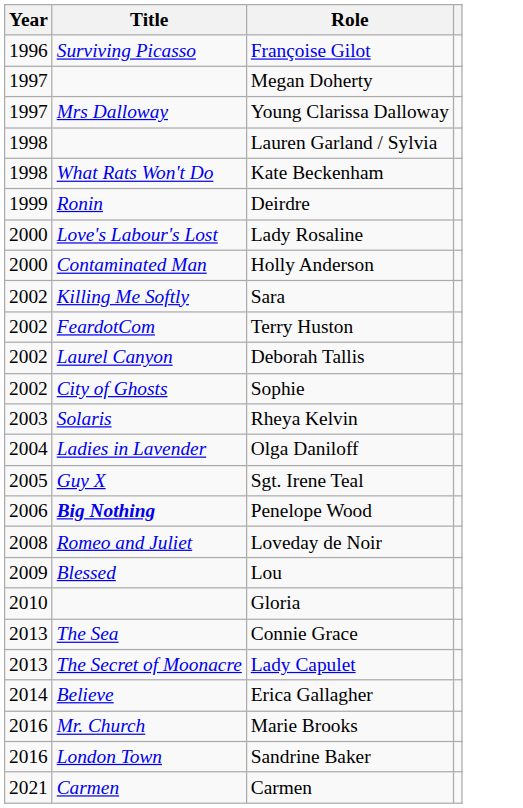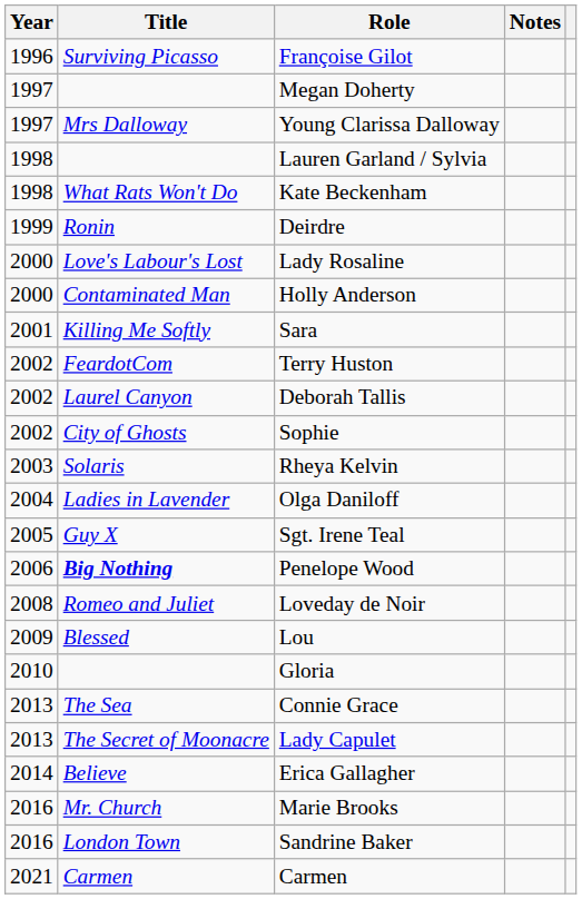 <table class="wikitable plainrowheaders sortable">
 <tr>
 <th scope="col">Year</th>
 <th scope="col">Title</th>
 <th scope="col">Role</th>
+<th scope="col" class="unsortable">Notes</th>
 <th scope="col" class="unsortable"></th>
 </tr>
 <tr>
 <td>1996</td>
 <td><em><a href='#'>Surviving Picasso</a></em></td>
 <td><a href='#'>Françoise Gilot</a></td>
+<td></td>
 <td style="text-align: center;"></td>
 </tr>
 <tr>
 <td>1997</td>
 <td><em></em></td>
 <td>Megan Doherty</td>
+<td></td>
 <td style="text-align: center;"></td>
 </tr>
 <tr>
 <td>1997</td>
 <td><em><a href='#'>Mrs Dalloway</a></em></td>
 <td>Young Clarissa Dalloway</td>
+<td></td>
 <td style="text-align: center;"></td>
 </tr>
 <tr>
 <td>1998</td>
 <td><em></em></td>
 <td>Lauren Garland / Sylvia</td>
+<td></td>
 <td style="text-align: center;"></td>
 </tr>
 <tr>
 <td>1998</td>
 <td><em><a href='#'>What Rats Won't Do</a></em></td>
 <td>Kate Beckenham</td>
+<td></td>
 <td style="text-align: center;"></td>
 </tr>
 <tr>
 <td>1999</td>
 <td><em><a href='#'>Ronin</a></em></td>
 <td>Deirdre</td>
+<td></td>
 <td style="text-align: center;"></td>
 </tr>
 <tr>
 <td>2000</td>
 <td><em><a href='#'>Love's Labour's Lost</a></em></td>
 <td>Lady Rosaline</td>
+<td></td>
 <td style="text-align: center;"></td>
 </tr>
 <tr>
 <td>2000</td>
 <td><em><a href='#'>Contaminated Man</a></em></td>
 <td>Holly Anderson</td>
+<td></td>
 <td style="text-align: center;"></td>
 </tr>
 <tr>
-<td>2002</td>
+<td>2001</td>
 <td><em><a href='#'>Killing Me Softly</a></em></td>
 <td>Sara</td>
+<td></td>
 <td style="text-align: center;"></td>
 </tr>
 <tr>
 <td>2002</td>
 <td><em><a href='#'>FeardotCom</a></em></td>
 <td>Terry Huston</td>
+<td></td>
 <td style="text-align: center;"></td>
 </tr>
 <tr>
 <td>2002</td>
 <td><em><a href='#'>Laurel Canyon</a></em></td>
 <td>Deborah Tallis</td>
+<td></td>
 <td style="text-align: center;"></td>
 </tr>
 <tr>
 <td>2002</td>
 <td><em><a href='#'>City of Ghosts</a></em></td>
 <td>Sophie</td>
+<td></td>
 <td style="text-align: center;"></td>
 </tr>
 <tr>
 <td>2003</td>
 <td><em><a href='#'>Solaris</a></em></td>
 <td>Rheya Kelvin</td>
+<td></td>
 <td style="text-align: center;"></td>
 </tr>
 <tr>
 <td>2004</td>
 <td><em><a href='#'>Ladies in Lavender</a></em></td>
 <td>Olga Daniloff</td>
+<td></td>
 <td style="text-align: center;"></td>
 </tr>
 <tr>
 <td>2005</td>
 <td><em><a href='#'>Guy X</a></em></td>
 <td>Sgt. Irene Teal</td>
+<td></td>
 <td style="text-align: center;"></td>
 </tr>
 <tr>
 <td>2006</td>
 <td><strong><em><a href='#'>Big Nothing</a></em></strong></td>
 <td>Penelope Wood</td>
+<td></td>
 <td style="text-align: center;"></td>
 </tr>
 <tr>
 <td>2008</td>
 <td><em><a href='#'>Romeo and Juliet</a></em></td>
 <td>Loveday de Noir</td>
+<td></td>
 <td style="text-align: center;"></td>
 </tr>
 <tr>
 <td>2009</td>
 <td><em><a href='#'>Blessed</a></em></td>
 <td>Lou</td>
+<td></td>
 <td style="text-align: center;"></td>
 </tr>
 <tr>
 <td>2010</td>
 <td><em></em></td>
 <td>Gloria</td>
+<td></td>
 <td style="text-align: center;"></td>
 </tr>
 <tr>
 <td>2013</td>
 <td><em><a href='#'>The Sea</a></em></td>
 <td>Connie Grace</td>
+<td></td>
 <td style="text-align: center;"></td>
 </tr>
 <tr>
 <td>2013</td>
 <td><em><a href='#'>The Secret of Moonacre</a></em></td>
 <td><a href='#'>Lady Capulet</a></td>
+<td></td>
 <td style="text-align: center;"></td>
 </tr>
 <tr>
 <td>2014</td>
 <td><em><a href='#'>Believe</a></em></td>
 <td>Erica Gallagher</td>
+<td></td>
 <td style="text-align: center;"></td>
 </tr>
 <tr>
 <td>2016</td>
 <td><em><a href='#'>Mr. Church</a></em></td>
 <td>Marie Brooks</td>
+<td></td>
 <td style="text-align: center;"></td>
 </tr>
 <tr>
 <td>2016</td>
 <td><em><a href='#'>London Town</a></em></td>
 <td>Sandrine Baker</td>
+<td></td>
 <td style="text-align: center;"></td>
 </tr>
 <tr>
 <td>2021</td>
 <td><em><a href='#'>Carmen</a></em></td>
 <td>Carmen</td>
+<td></td>
 <td style="text-align: center;"></td>
 </tr>
 </table>
